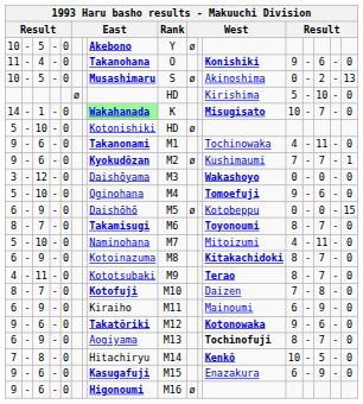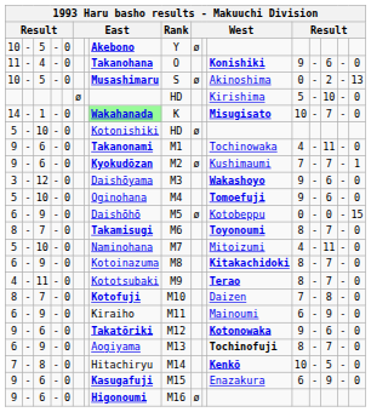 <table class="wikitable">
 <tr>
 <th colspan="17">1993 Haru basho results - Makuuchi Division</th>
 </tr>
 <tr>
 <th colspan="5">Result</th>
 <th colspan="3">East</th>
 <th>Rank</th>
 <th colspan="3">West</th>
 <th colspan="5">Result</th>
 </tr>
 <tr>
 <td align=center>10</td>
 <td align=center>-</td>
 <td align=center>5</td>
 <td align=center>-</td>
 <td align=center>0</td>
 <td align=center></td>
 <td align=center></td>
 <td><strong><a href='#'>Akebono</a></strong></td>
 <td align=center>Y</td>
 <td align=center>ø</td>
 <td align=center></td>
 <td></td>
 <td align=center></td>
 <td align=center></td>
 <td align=center></td>
 <td align=center></td>
 <td align=center></td>
 </tr>
 <tr>
 <td align=center>11</td>
 <td align=center>-</td>
 <td align=center>4</td>
 <td align=center>-</td>
 <td align=center>0</td>
 <td align=center></td>
 <td align=center></td>
 <td><strong><a href='#'>Takanohana</a></strong></td>
 <td align=center>O</td>
 <td align=center></td>
 <td align=center></td>
 <td><strong><a href='#'>Konishiki</a></strong></td>
 <td align=center>9</td>
 <td align=center>-</td>
 <td align=center>6</td>
 <td align=center>-</td>
 <td align=center>0</td>
 </tr>
 <tr>
 <td align=center>10</td>
 <td align=center>-</td>
 <td align=center>5</td>
 <td align=center>-</td>
 <td align=center>0</td>
 <td align=center></td>
 <td align=center></td>
 <td><strong><a href='#'>Musashimaru</a></strong></td>
 <td align=center>S</td>
 <td align=center>ø</td>
 <td align=center></td>
 <td><a href='#'>Akinoshima</a></td>
 <td align=center>0</td>
 <td align=center>-</td>
 <td align=center>2</td>
 <td align=center>-</td>
 <td align=center>13</td>
 </tr>
 <tr>
 <td align=center></td>
 <td align=center></td>
 <td align=center></td>
 <td align=center></td>
 <td align=center></td>
 <td align=center>ø</td>
 <td align=center></td>
 <td></td>
 <td align=center>HD</td>
 <td align=center></td>
 <td align=center></td>
 <td><a href='#'>Kirishima</a></td>
 <td align=center>5</td>
 <td align=center>-</td>
 <td align=center>10</td>
 <td align=center>-</td>
 <td align=center>0</td>
 </tr>
 <tr>
 <td align=center>14</td>
 <td align=center>-</td>
 <td align=center>1</td>
 <td align=center>-</td>
 <td align=center>0</td>
 <td align=center></td>
 <td align=center></td>
 <td style="background: PaleGreen;"><strong><a href='#'>Wakahanada</a></strong></td>
 <td align=center>K</td>
 <td align=center></td>
 <td align=center></td>
 <td><strong><a href='#'>Misugisato</a></strong></td>
 <td align=center>10</td>
 <td align=center>-</td>
 <td align=center>7</td>
 <td align=center>-</td>
 <td align=center>0</td>
 </tr>
 <tr>
 <td align=center>5</td>
 <td align=center>-</td>
 <td align=center>10</td>
 <td align=center>-</td>
 <td align=center>0</td>
 <td align=center></td>
 <td align=center></td>
 <td><a href='#'>Kotonishiki</a></td>
 <td align=center>HD</td>
 <td align=center>ø</td>
 <td align=center></td>
 <td></td>
 <td align=center></td>
 <td align=center></td>
 <td align=center></td>
 <td align=center></td>
 <td align=center></td>
 </tr>
 <tr>
 <td align=center>9</td>
 <td align=center>-</td>
 <td align=center>6</td>
 <td align=center>-</td>
 <td align=center>0</td>
 <td align=center></td>
 <td align=center></td>
 <td><strong><a href='#'>Takanonami</a></strong></td>
 <td align=center>M1</td>
 <td align=center></td>
 <td align=center></td>
 <td><a href='#'>Tochinowaka</a></td>
 <td align=center>4</td>
 <td align=center>-</td>
 <td align=center>11</td>
 <td align=center>-</td>
 <td align=center>0</td>
 </tr>
 <tr>
 <td align=center>9</td>
 <td align=center>-</td>
 <td align=center>6</td>
 <td align=center>-</td>
 <td align=center>0</td>
 <td align=center></td>
 <td align=center></td>
 <td><strong><a href='#'>Kyokudōzan</a></strong></td>
 <td align=center>M2</td>
 <td align=center>ø</td>
 <td align=center></td>
 <td><a href='#'>Kushimaumi</a></td>
 <td align=center>7</td>
 <td align=center>-</td>
 <td align=center>7</td>
 <td align=center>-</td>
 <td align=center>1</td>
 </tr>
 <tr>
 <td align=center>3</td>
 <td align=center>-</td>
 <td align=center>12</td>
 <td align=center>-</td>
 <td align=center>0</td>
 <td align=center></td>
 <td align=center></td>
 <td><a href='#'>Daishōyama</a></td>
 <td align=center>M3</td>
 <td align=center></td>
 <td align=center></td>
 <td><strong><a href='#'>Wakashoyo</a></strong></td>
-<td align=center>0</td>
+<td align=center>9</td>
 <td align=center>-</td>
-<td align=center>0</td>
+<td align=center>6</td>
 <td align=center>-</td>
 <td align=center>0</td>
 </tr>
 <tr>
 <td align=center>5</td>
 <td align=center>-</td>
 <td align=center>10</td>
 <td align=center>-</td>
 <td align=center>0</td>
 <td align=center></td>
 <td align=center></td>
 <td><a href='#'>Oginohana</a></td>
 <td align=center>M4</td>
 <td align=center></td>
 <td align=center></td>
 <td><strong><a href='#'>Tomoefuji</a></strong></td>
 <td align=center>9</td>
 <td align=center>-</td>
 <td align=center>6</td>
 <td align=center>-</td>
 <td align=center>0</td>
 </tr>
 <tr>
 <td align=center>6</td>
 <td align=center>-</td>
 <td align=center>9</td>
 <td align=center>-</td>
 <td align=center>0</td>
 <td align=center></td>
 <td align=center></td>
 <td><a href='#'>Daishōhō</a></td>
 <td align=center>M5</td>
 <td align=center>ø</td>
 <td align=center></td>
 <td><a href='#'>Kotobeppu</a></td>
 <td align=center>0</td>
 <td align=center>-</td>
 <td align=center>0</td>
 <td align=center>-</td>
 <td align=center>15</td>
 </tr>
 <tr>
 <td align=center>8</td>
 <td align=center>-</td>
 <td align=center>7</td>
 <td align=center>-</td>
 <td align=center>0</td>
 <td align=center></td>
 <td align=center></td>
 <td><strong><a href='#'>Takamisugi</a></strong></td>
 <td align=center>M6</td>
 <td align=center></td>
 <td align=center></td>
 <td><strong><a href='#'>Toyonoumi</a></strong></td>
 <td align=center>8</td>
 <td align=center>-</td>
 <td align=center>7</td>
 <td align=center>-</td>
 <td align=center>0</td>
 </tr>
 <tr>
 <td align=center>5</td>
 <td align=center>-</td>
 <td align=center>10</td>
 <td align=center>-</td>
 <td align=center>0</td>
 <td align=center></td>
 <td align=center></td>
 <td><a href='#'>Naminohana</a></td>
 <td align=center>M7</td>
 <td align=center></td>
 <td align=center></td>
 <td><a href='#'>Mitoizumi</a></td>
 <td align=center>4</td>
 <td align=center>-</td>
 <td align=center>11</td>
 <td align=center>-</td>
 <td align=center>0</td>
 </tr>
 <tr>
 <td align=center>6</td>
 <td align=center>-</td>
 <td align=center>9</td>
 <td align=center>-</td>
 <td align=center>0</td>
 <td align=center></td>
 <td align=center></td>
 <td><a href='#'>Kotoinazuma</a></td>
 <td align=center>M8</td>
 <td align=center></td>
 <td align=center></td>
 <td><strong><a href='#'>Kitakachidoki</a></strong></td>
 <td align=center>8</td>
 <td align=center>-</td>
 <td align=center>7</td>
 <td align=center>-</td>
 <td align=center>0</td>
 </tr>
 <tr>
 <td align=center>4</td>
 <td align=center>-</td>
 <td align=center>11</td>
 <td align=center>-</td>
 <td align=center>0</td>
 <td align=center></td>
 <td align=center></td>
 <td><a href='#'>Kototsubaki</a></td>
 <td align=center>M9</td>
 <td align=center></td>
 <td align=center></td>
 <td><strong><a href='#'>Terao</a></strong></td>
 <td align=center>8</td>
 <td align=center>-</td>
 <td align=center>7</td>
 <td align=center>-</td>
 <td align=center>0</td>
 </tr>
 <tr>
 <td align=center>8</td>
 <td align=center>-</td>
 <td align=center>7</td>
 <td align=center>-</td>
 <td align=center>0</td>
 <td align=center></td>
 <td align=center></td>
 <td><strong><a href='#'>Kotofuji</a></strong></td>
 <td align=center>M10</td>
 <td align=center></td>
 <td align=center></td>
 <td><a href='#'>Daizen</a></td>
 <td align=center>7</td>
 <td align=center>-</td>
 <td align=center>8</td>
 <td align=center>-</td>
 <td align=center>0</td>
 </tr>
 <tr>
 <td align=center>6</td>
 <td align=center>-</td>
 <td align=center>9</td>
 <td align=center>-</td>
 <td align=center>0</td>
 <td align=center></td>
 <td align=center></td>
 <td>Kiraiho</td>
 <td align=center>M11</td>
 <td align=center></td>
 <td align=center></td>
 <td><a href='#'>Mainoumi</a></td>
 <td align=center>6</td>
 <td align=center>-</td>
 <td align=center>9</td>
 <td align=center>-</td>
 <td align=center>0</td>
 </tr>
 <tr>
 <td align=center>9</td>
 <td align=center>-</td>
 <td align=center>6</td>
 <td align=center>-</td>
 <td align=center>0</td>
 <td align=center></td>
 <td align=center></td>
 <td><strong><a href='#'>Takatōriki</a></strong></td>
 <td align=center>M12</td>
 <td align=center></td>
 <td align=center></td>
 <td><strong><a href='#'>Kotonowaka</a></strong></td>
 <td align=center>9</td>
 <td align=center>-</td>
 <td align=center>6</td>
 <td align=center>-</td>
 <td align=center>0</td>
 </tr>
 <tr>
 <td align=center>6</td>
 <td align=center>-</td>
 <td align=center>9</td>
 <td align=center>-</td>
 <td align=center>0</td>
 <td align=center></td>
 <td align=center></td>
 <td><a href='#'>Aogiyama</a></td>
 <td align=center>M13</td>
 <td align=center></td>
 <td align=center></td>
 <td><strong>Tochinofuji</strong></td>
 <td align=center>8</td>
 <td align=center>-</td>
 <td align=center>7</td>
 <td align=center>-</td>
 <td align=center>0</td>
 </tr>
 <tr>
 <td align=center>7</td>
 <td align=center>-</td>
 <td align=center>8</td>
 <td align=center>-</td>
 <td align=center>0</td>
 <td align=center></td>
 <td align=center></td>
 <td>Hitachiryu</td>
 <td align=center>M14</td>
 <td align=center></td>
 <td align=center></td>
 <td><strong><a href='#'>Kenkō</a></strong></td>
 <td align=center>10</td>
 <td align=center>-</td>
 <td align=center>5</td>
 <td align=center>-</td>
 <td align=center>0</td>
 </tr>
 <tr>
 <td align=center>9</td>
 <td align=center>-</td>
 <td align=center>6</td>
 <td align=center>-</td>
 <td align=center>0</td>
 <td align=center></td>
 <td align=center></td>
 <td><strong><a href='#'>Kasugafuji</a></strong></td>
 <td align=center>M15</td>
 <td align=center></td>
 <td align=center></td>
 <td><a href='#'>Enazakura</a></td>
 <td align=center>6</td>
 <td align=center>-</td>
 <td align=center>9</td>
 <td align=center>-</td>
 <td align=center>0</td>
 </tr>
 <tr>
 <td align=center>9</td>
 <td align=center>-</td>
 <td align=center>6</td>
 <td align=center>-</td>
 <td align=center>0</td>
 <td align=center></td>
 <td align=center></td>
 <td><strong><a href='#'>Higonoumi</a></strong></td>
 <td align=center>M16</td>
 <td align=center>ø</td>
 <td align=center></td>
 <td></td>
 <td align=center></td>
 <td align=center></td>
 <td align=center></td>
 <td align=center></td>
 <td align=center></td>
 </tr>
 </table>
